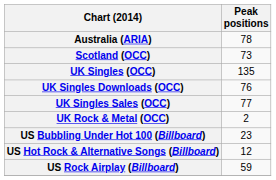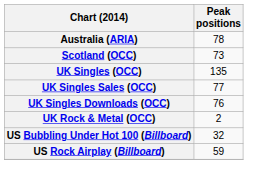 <table class="wikitable sortable plainrowheaders" style="text-align:center">
 <tr>
 <th scope="col">Chart (2014)</th>
 <th scope="col">Peak<br>positions</th>
 </tr>
 <tr>
 <th scope="row">Australia (<a href='#'>ARIA</a>)</th>
 <td>78</td>
 </tr>
 <tr>
 <th scope="row"><a href='#'>Scotland</a> (<a href='#'>OCC</a>)</th>
 <td>73</td>
 </tr>
 <tr>
 <th scope="row"><a href='#'>UK Singles</a> (<a href='#'>OCC</a>)</th>
 <td>135</td>
 </tr>
 <tr>
+<th scope="row"><a href='#'>UK Singles Sales</a> (<a href='#'>OCC</a>)</th>
+<td>77</td>
+</tr>
+<tr>
 <th scope="row"><a href='#'>UK Singles Downloads</a> (<a href='#'>OCC</a>)</th>
 <td>76</td>
-</tr>
-<tr>
-<th scope="row"><a href='#'>UK Singles Sales</a> (<a href='#'>OCC</a>)</th>
-<td>77</td>
 </tr>
 <tr>
 <th scope="row"><a href='#'>UK Rock & Metal</a> (<a href='#'>OCC</a>)</th>
 <td>2</td>
 </tr>
 <tr>
 <th scope="row">US <a href='#'>Bubbling Under Hot 100</a> (<em><a href='#'>Billboard</a></em>)</th>
-<td>23</td>
-</tr>
-<tr>
-<th scope="row">US <a href='#'>Hot Rock & Alternative Songs</a> (<em><a href='#'>Billboard</a></em>)</th>
-<td>12</td>
+<td>32</td>
 </tr>
 <tr>
 <th scope="row">US <a href='#'>Rock Airplay</a> (<em><a href='#'>Billboard</a></em>)</th>
 <td>59</td>
 </tr>
 <tr>
 </tr>
 </table>
